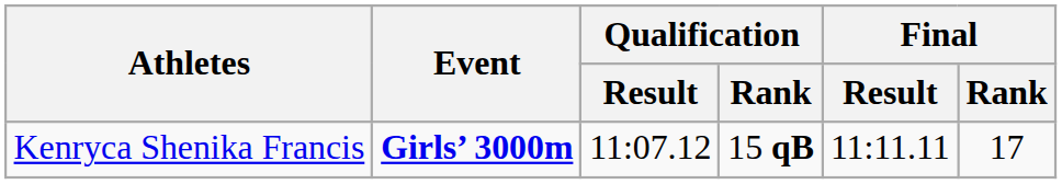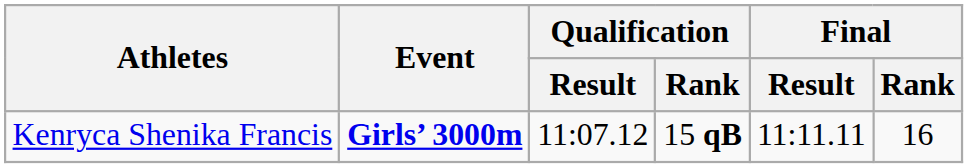 <table class="wikitable" border="1" style="font-size:90%">
 <tr>
 <th rowspan=2>Athletes</th>
 <th rowspan=2>Event</th>
 <th colspan=2>Qualification</th>
 <th colspan=2>Final</th>
 </tr>
 <tr>
 <th>Result</th>
 <th>Rank</th>
 <th>Result</th>
 <th>Rank</th>
 </tr>
 <tr>
 <td><a href='#'>Kenryca Shenika Francis</a></td>
 <td><strong><a href='#'>Girls’ 3000m</a></strong></td>
 <td align=center>11:07.12</td>
 <td align=center>15 <strong>qB</strong></td>
 <td align=center>11:11.11</td>
-<td align=center>17</td>
+<td align=center>16</td>
 </tr>
 </table>
